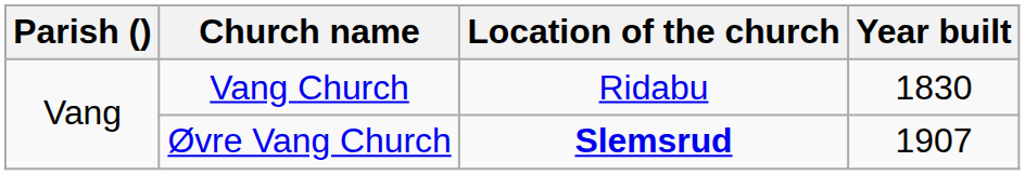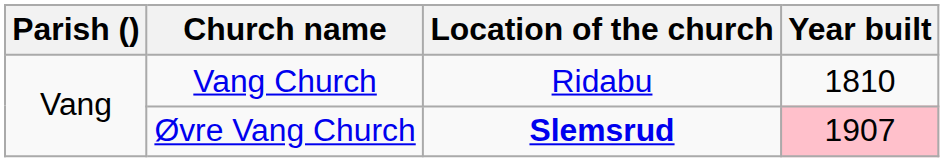 <table class="wikitable" style="text-align:center">
 <tr>
 <th>Parish ()</th>
 <th>Church name</th>
 <th>Location of the church</th>
 <th>Year built</th>
 </tr>
 <tr>
 <td rowspan="2">Vang</td>
 <td><a href='#'>Vang Church</a></td>
 <td><a href='#'>Ridabu</a></td>
-<td>1830</td>
+<td>1810</td>
 </tr>
 <tr>
 <td><a href='#'>Øvre Vang Church</a></td>
 <td><strong><a href='#'>Slemsrud</a></strong></td>
-<td>1907</td>
+<td style="background: pink;">1907</td>
 </tr>
 </table>
